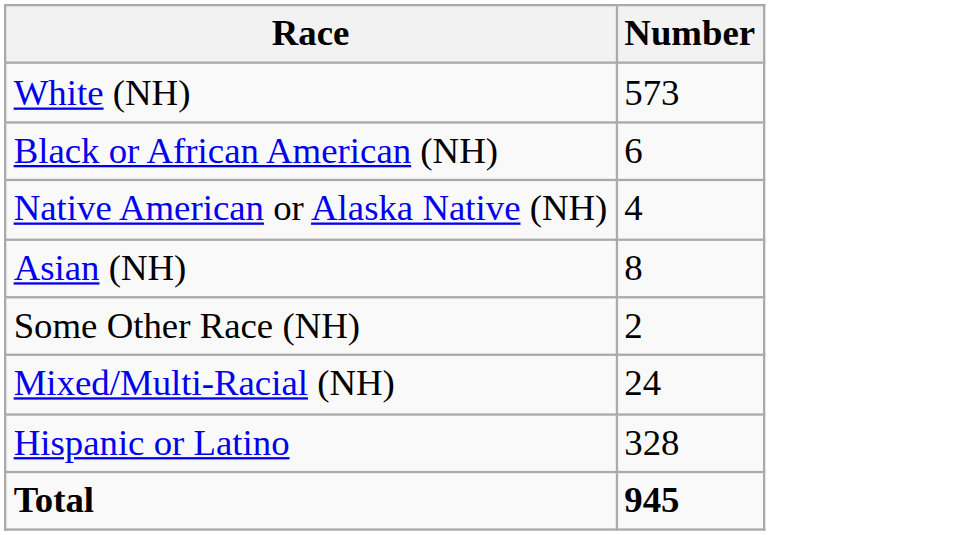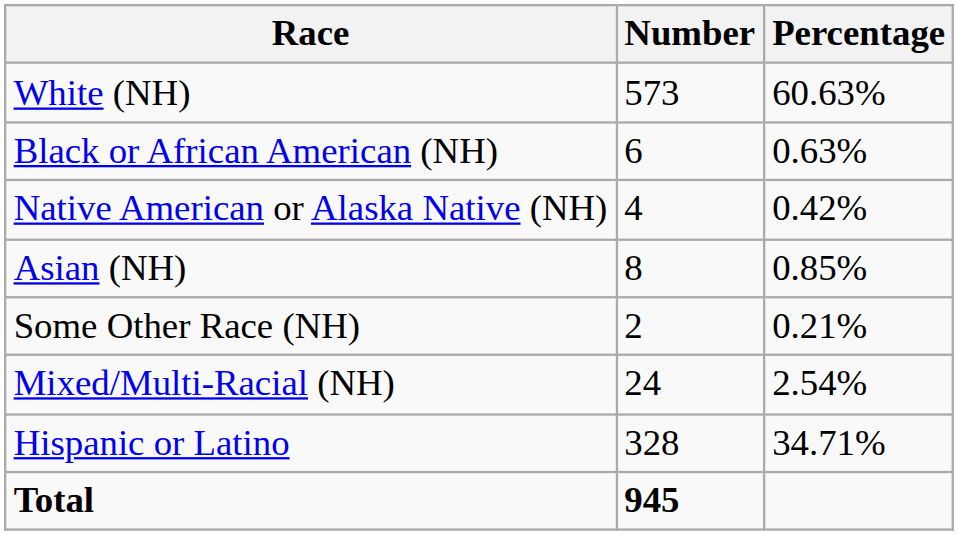 <table class="wikitable">
 <tr>
 <th>Race</th>
 <th>Number</th>
+<th>Percentage</th>
 </tr>
 <tr>
 <td><a href='#'>White</a> (NH)</td>
 <td>573</td>
+<td>60.63%</td>
 </tr>
 <tr>
 <td><a href='#'>Black or African American</a> (NH)</td>
 <td>6</td>
+<td>0.63%</td>
 </tr>
 <tr>
 <td><a href='#'>Native American</a> or <a href='#'>Alaska Native</a> (NH)</td>
 <td>4</td>
+<td>0.42%</td>
 </tr>
 <tr>
 <td><a href='#'>Asian</a> (NH)</td>
 <td>8</td>
+<td>0.85%</td>
 </tr>
 <tr>
 <td>Some Other Race (NH)</td>
 <td>2</td>
+<td>0.21%</td>
 </tr>
 <tr>
 <td><a href='#'>Mixed/Multi-Racial</a> (NH)</td>
 <td>24</td>
+<td>2.54%</td>
 </tr>
 <tr>
 <td><a href='#'>Hispanic or Latino</a></td>
 <td>328</td>
+<td>34.71%</td>
 </tr>
 <tr>
 <td><strong>Total</strong></td>
 <td><strong>945</strong></td>
+<td></td>
 </tr>
 </table>
